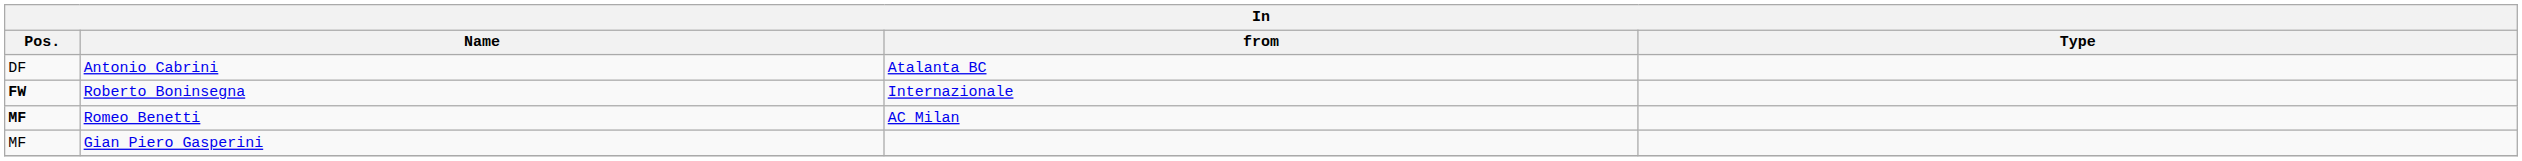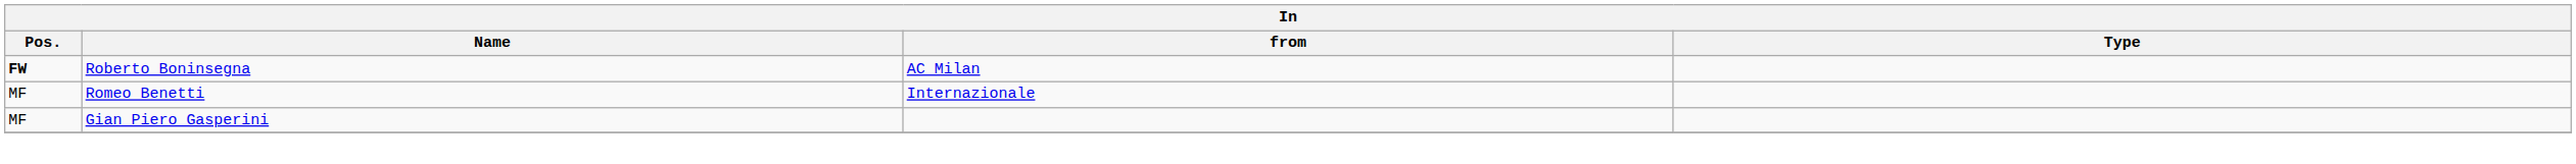 <table class="wikitable" style="font-size:90%;width:99%;">
 <tr>
 <th colspan="4">In</th>
 </tr>
 <tr>
 <th width=3%>Pos.</th>
 <th width=32%>Name</th>
 <th width=30%>from</th>
 <th width=35%>Type</th>
 </tr>
 <tr>
-<td>DF</td>
-<td><a href='#'>Antonio Cabrini</a></td>
-<td><a href='#'>Atalanta BC</a></td>
+<td><strong>FW</strong></td>
+<td><a href='#'>Roberto Boninsegna</a></td>
+<td><a href='#'>AC Milan</a></td>
 <td></td>
 </tr>
 <tr>
-<td><strong>FW</strong></td>
-<td><a href='#'>Roberto Boninsegna</a></td>
+<td>MF</td>
+<td><a href='#'>Romeo Benetti</a></td>
 <td><a href='#'>Internazionale</a></td>
-<td></td>
-</tr>
-<tr>
-<td><strong>MF</strong></td>
-<td><a href='#'>Romeo Benetti</a></td>
-<td><a href='#'>AC Milan</a></td>
 <td></td>
 </tr>
 <tr>
 <td>MF</td>
 <td><a href='#'>Gian Piero Gasperini</a></td>
 <td></td>
 <td></td>
 </tr>
 <tr>
 </tr>
 </table>
